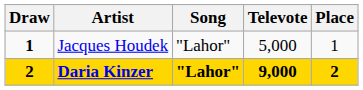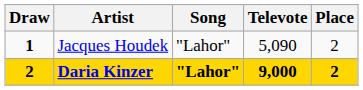 <table class="sortable wikitable" style="margin: 1em auto 1em auto; text-align:center;">
 <tr>
 <th>Draw</th>
 <th>Artist</th>
 <th>Song</th>
 <th>Televote</th>
 <th>Place</th>
 </tr>
 <tr>
 <td><strong>1</strong></td>
 <td align="left"><a href='#'>Jacques Houdek</a></td>
 <td align="left">"Lahor"</td>
-<td>5,000</td>
-<td>1</td>
+<td>5,090</td>
+<td>2</td>
 </tr>
 <tr style="font-weight:bold; background:gold;">
 <td>2</td>
 <td align="left"><a href='#'>Daria Kinzer</a></td>
 <td align="left">"Lahor"</td>
 <td>9,000</td>
 <td>2</td>
 </tr>
 </table>
